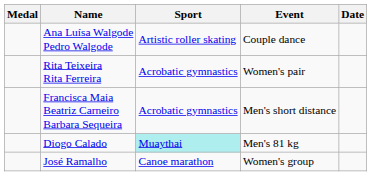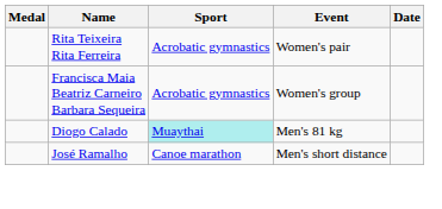 <table class="wikitable sortable" style="font-size: 95%;">
 <tr>
 <th>Medal</th>
 <th>Name</th>
 <th>Sport</th>
 <th>Event</th>
 <th>Date</th>
-</tr>
-<tr>
-<td></td>
-<td><a href='#'>Ana Luísa Walgode</a><br><a href='#'>Pedro Walgode</a></td>
-<td><a href='#'>Artistic roller skating</a></td>
-<td>Couple dance</td>
-<td></td>
 </tr>
 <tr>
 <td></td>
 <td><a href='#'>Rita Teixeira</a><br><a href='#'>Rita Ferreira</a></td>
 <td><a href='#'>Acrobatic gymnastics</a></td>
 <td>Women's pair</td>
 <td></td>
 </tr>
 <tr>
 <td></td>
 <td><a href='#'>Francisca Maia</a><br><a href='#'>Beatriz Carneiro</a><br><a href='#'>Barbara Sequeira</a></td>
 <td><a href='#'>Acrobatic gymnastics</a></td>
-<td>Men's short distance</td>
+<td>Women's group</td>
 <td></td>
 </tr>
 <tr>
 <td></td>
 <td><a href='#'>Diogo Calado</a></td>
 <td style="background: paleturquoise;"><a href='#'>Muaythai</a></td>
 <td>Men's 81 kg</td>
 <td></td>
 </tr>
 <tr>
 <td></td>
 <td><a href='#'>José Ramalho</a></td>
 <td><a href='#'>Canoe marathon</a></td>
-<td>Women's group</td>
+<td>Men's short distance</td>
 <td></td>
 </tr>
 </table>
